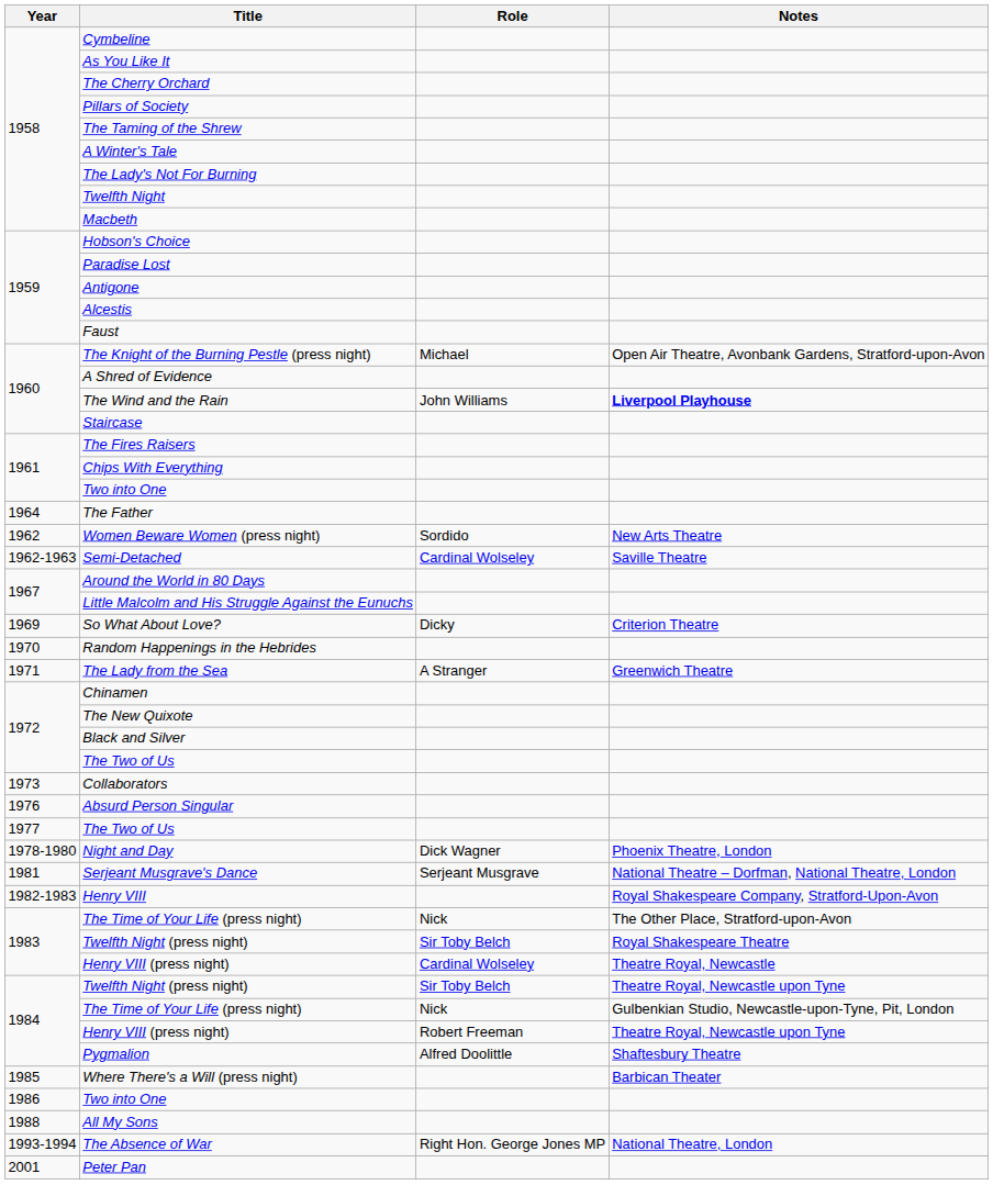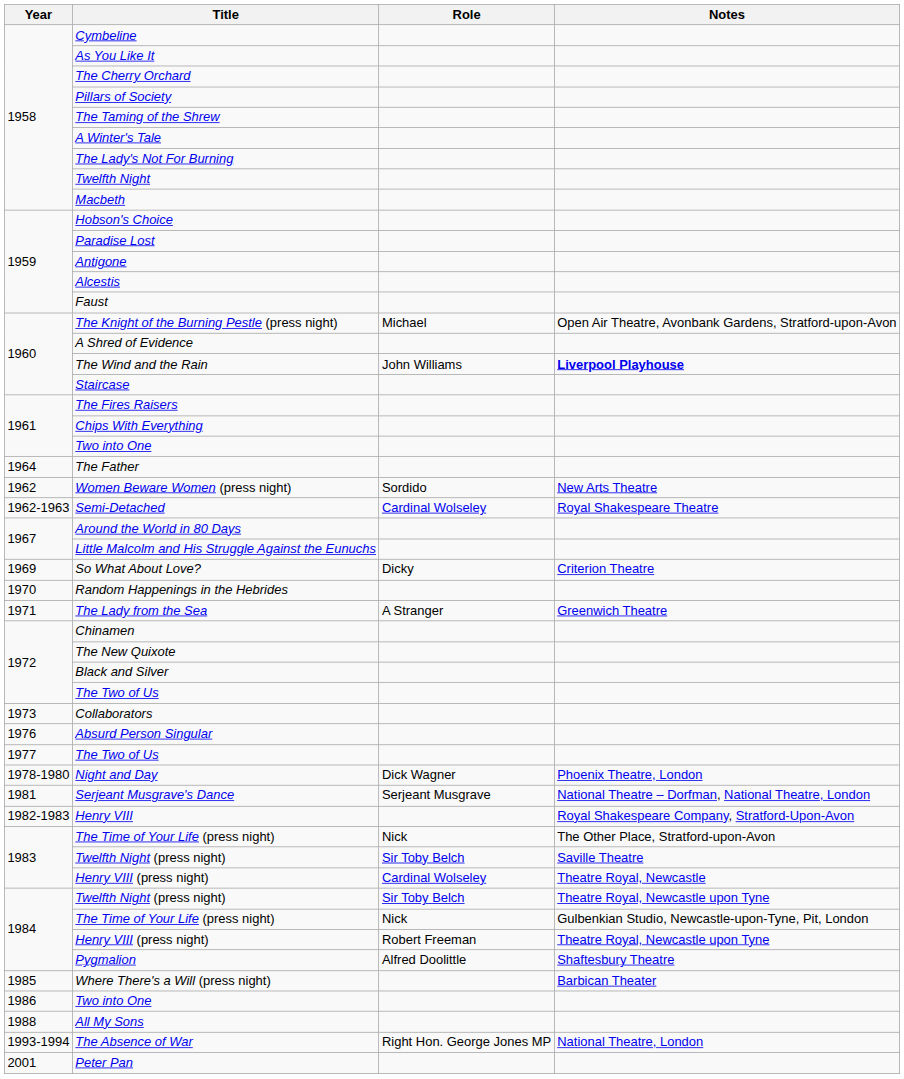 <table class="wikitable sortable">
 <tr>
 <th>Year</th>
 <th>Title</th>
 <th>Role</th>
 <th>Notes</th>
 </tr>
 <tr>
 <td rowspan="9">1958</td>
 <td><em><a href='#'>Cymbeline</a></em></td>
 <td></td>
 <td></td>
 </tr>
 <tr>
 <td><em><a href='#'>As You Like It</a></em></td>
 <td></td>
 <td></td>
 </tr>
 <tr>
 <td><em><a href='#'>The Cherry Orchard</a></em></td>
 <td></td>
 <td></td>
 </tr>
 <tr>
 <td><em><a href='#'>Pillars of Society</a></em></td>
 <td></td>
 <td></td>
 </tr>
 <tr>
 <td><em><a href='#'>The Taming of the Shrew</a></em></td>
 <td></td>
 <td></td>
 </tr>
 <tr>
 <td><em><a href='#'>A Winter's Tale</a></em></td>
 <td></td>
 <td></td>
 </tr>
 <tr>
 <td><em><a href='#'>The Lady's Not For Burning</a></em></td>
 <td></td>
 <td></td>
 </tr>
 <tr>
 <td><em><a href='#'>Twelfth Night</a></em></td>
 <td></td>
 <td></td>
 </tr>
 <tr>
 <td><em><a href='#'>Macbeth</a></em></td>
 <td></td>
 <td></td>
 </tr>
 <tr>
 <td rowspan="5">1959</td>
 <td><em><a href='#'>Hobson's Choice</a></em></td>
 <td></td>
 <td></td>
 </tr>
 <tr>
 <td><em><a href='#'>Paradise Lost</a></em></td>
 <td></td>
 <td></td>
 </tr>
 <tr>
 <td><em><a href='#'>Antigone</a></em></td>
 <td></td>
 <td></td>
 </tr>
 <tr>
 <td><em><a href='#'>Alcestis</a></em></td>
 <td></td>
 <td></td>
 </tr>
 <tr>
 <td><em>Faust</em></td>
 <td></td>
 <td></td>
 </tr>
 <tr>
 <td rowspan="4">1960</td>
 <td><em><a href='#'>The Knight of the Burning Pestle</a></em> (press night)</td>
 <td>Michael</td>
 <td>Open Air Theatre, Avonbank Gardens, Stratford-upon-Avon</td>
 </tr>
 <tr>
 <td><em>A Shred of Evidence</em></td>
 <td></td>
 <td></td>
 </tr>
 <tr>
 <td><em>The Wind and the Rain</em></td>
 <td>John Williams</td>
 <td><strong><a href='#'>Liverpool Playhouse</a></strong></td>
 </tr>
 <tr>
 <td><em><a href='#'>Staircase</a></em></td>
 <td></td>
 <td></td>
 </tr>
 <tr>
 <td rowspan="3">1961</td>
 <td><em><a href='#'>The Fires Raisers</a></em></td>
 <td></td>
 <td></td>
 </tr>
 <tr>
 <td><em><a href='#'>Chips With Everything</a></em></td>
 <td></td>
 <td></td>
 </tr>
 <tr>
 <td><em><a href='#'>Two into One</a></em></td>
 <td></td>
 <td></td>
 </tr>
 <tr>
 <td>1964</td>
 <td><em>The Father</em></td>
 <td></td>
 <td></td>
 </tr>
 <tr>
 <td>1962</td>
 <td><em><a href='#'>Women Beware Women</a></em> (press night)</td>
 <td>Sordido</td>
 <td><a href='#'>New Arts Theatre</a></td>
 </tr>
 <tr>
 <td>1962-1963</td>
 <td><em><a href='#'>Semi-Detached</a></em></td>
 <td><a href='#'>Cardinal Wolseley</a></td>
-<td><a href='#'>Saville Theatre</a></td>
+<td><a href='#'>Royal Shakespeare Theatre</a></td>
 </tr>
 <tr>
 <td rowspan="2">1967</td>
 <td><em><a href='#'>Around the World in 80 Days</a></em></td>
 <td></td>
 <td></td>
 </tr>
 <tr>
 <td><em><a href='#'>Little Malcolm and His Struggle Against the Eunuchs</a></em></td>
 <td></td>
 <td></td>
 </tr>
 <tr>
 <td>1969</td>
 <td><em>So What About Love?</em></td>
 <td>Dicky</td>
 <td><a href='#'>Criterion Theatre</a></td>
 </tr>
 <tr>
 <td>1970</td>
 <td><em>Random Happenings in the Hebrides</em></td>
 <td></td>
 <td></td>
 </tr>
 <tr>
 <td>1971</td>
 <td><em><a href='#'>The Lady from the Sea</a></em></td>
 <td>A Stranger</td>
 <td><a href='#'>Greenwich Theatre</a></td>
 </tr>
 <tr>
 <td rowspan="4">1972</td>
 <td><em>Chinamen</em></td>
 <td></td>
 <td></td>
 </tr>
 <tr>
 <td><em>The New Quixote</em></td>
 <td></td>
 <td></td>
 </tr>
 <tr>
 <td><em>Black and Silver</em></td>
 <td></td>
 <td></td>
 </tr>
 <tr>
 <td><em><a href='#'>The Two of Us</a></em></td>
 <td></td>
 <td></td>
 </tr>
 <tr>
 <td>1973</td>
 <td><em>Collaborators</em></td>
 <td></td>
 <td></td>
 </tr>
 <tr>
 <td>1976</td>
 <td><em><a href='#'>Absurd Person Singular</a></em></td>
 <td></td>
 <td></td>
 </tr>
 <tr>
 <td>1977</td>
 <td><em><a href='#'>The Two of Us</a></em></td>
 <td></td>
 <td></td>
 </tr>
 <tr>
 <td>1978-1980</td>
 <td><em><a href='#'>Night and Day</a></em></td>
 <td>Dick Wagner</td>
 <td><a href='#'>Phoenix Theatre, London</a></td>
 </tr>
 <tr>
 <td>1981</td>
 <td><em><a href='#'>Serjeant Musgrave's Dance</a></em></td>
 <td>Serjeant Musgrave</td>
 <td><a href='#'>National Theatre – Dorfman</a>, <a href='#'>National Theatre, London</a></td>
 </tr>
 <tr>
 <td>1982-1983</td>
 <td><em><a href='#'>Henry VIII</a></em></td>
 <td></td>
 <td><a href='#'>Royal Shakespeare Company</a>, <a href='#'>Stratford-Upon-Avon</a></td>
 </tr>
 <tr>
 <td rowspan="3">1983</td>
 <td><em><a href='#'>The Time of Your Life</a></em> (press night)</td>
 <td>Nick</td>
 <td>The Other Place, Stratford-upon-Avon</td>
 </tr>
 <tr>
 <td><em><a href='#'>Twelfth Night</a></em> (press night)</td>
 <td><a href='#'>Sir Toby Belch</a></td>
-<td><a href='#'>Royal Shakespeare Theatre</a></td>
+<td><a href='#'>Saville Theatre</a></td>
 </tr>
 <tr>
 <td><em><a href='#'>Henry VIII</a></em> (press night)</td>
 <td><a href='#'>Cardinal Wolseley</a></td>
 <td><a href='#'>Theatre Royal, Newcastle</a></td>
 </tr>
 <tr>
 <td rowspan="4">1984</td>
 <td><em><a href='#'>Twelfth Night</a></em> (press night)</td>
 <td><a href='#'>Sir Toby Belch</a></td>
 <td><a href='#'>Theatre Royal, Newcastle upon Tyne</a></td>
 </tr>
 <tr>
 <td><em><a href='#'>The Time of Your Life</a></em> (press night)</td>
 <td>Nick</td>
 <td>Gulbenkian Studio, Newcastle-upon-Tyne, Pit, London</td>
 </tr>
 <tr>
 <td><em><a href='#'>Henry VIII</a></em> (press night)</td>
 <td>Robert Freeman</td>
 <td><a href='#'>Theatre Royal, Newcastle upon Tyne</a></td>
 </tr>
 <tr>
 <td><em><a href='#'>Pygmalion</a></em></td>
 <td>Alfred Doolittle</td>
 <td><a href='#'>Shaftesbury Theatre</a></td>
 </tr>
 <tr>
 <td>1985</td>
 <td><em>Where There's a Will</em> (press night)</td>
 <td></td>
 <td><a href='#'>Barbican Theater</a></td>
 </tr>
 <tr>
 <td>1986</td>
 <td><em><a href='#'>Two into One</a></em></td>
 <td></td>
 <td></td>
 </tr>
 <tr>
 <td>1988</td>
 <td><em><a href='#'>All My Sons</a></em></td>
 <td></td>
 <td></td>
 </tr>
 <tr>
 <td>1993-1994</td>
 <td><em><a href='#'>The Absence of War</a></em></td>
 <td>Right Hon. George Jones MP</td>
 <td><a href='#'>National Theatre, London</a></td>
 </tr>
 <tr>
 <td>2001</td>
 <td><em><a href='#'>Peter Pan</a></em></td>
 <td></td>
 <td></td>
 </tr>
 </table>
